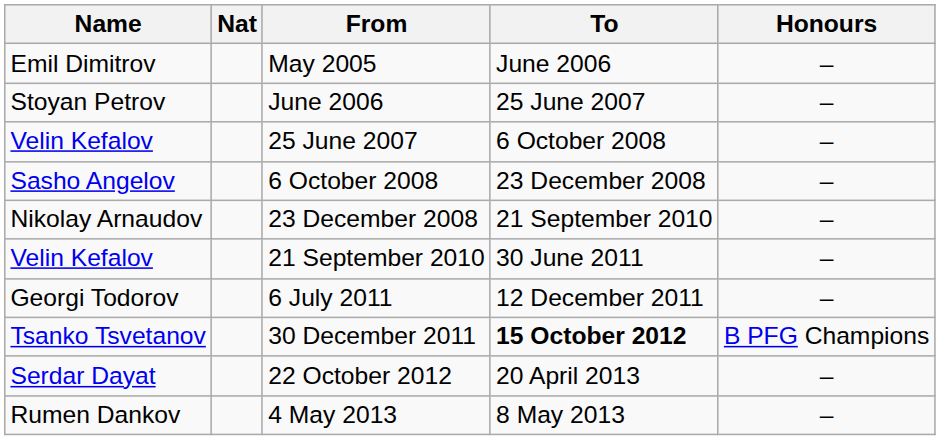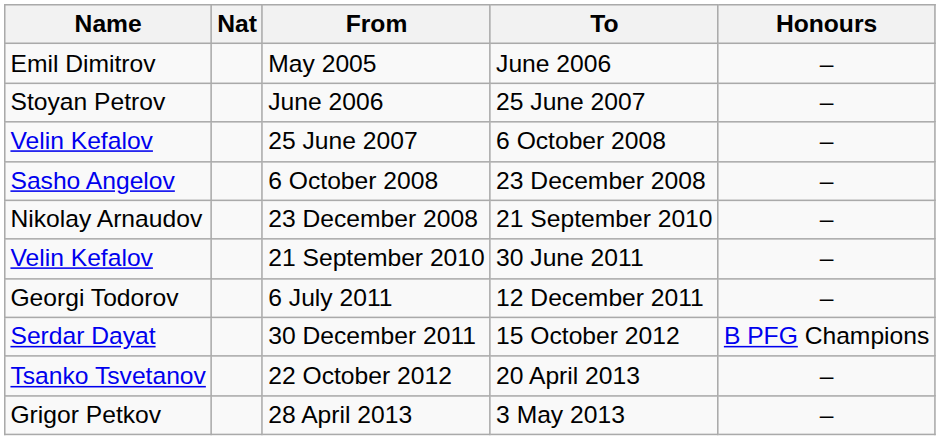 <table class="wikitable" style="text-align: center">
 <tr>
 <th rowspan="1">Name</th>
 <th rowspan="1">Nat</th>
 <th rowspan="1">From</th>
 <th rowspan="1">To</th>
 <th rowspan="1">Honours</th>
 </tr>
 <tr>
 <td align=left>Emil Dimitrov</td>
 <td></td>
 <td align=left>May 2005</td>
 <td align=left>June 2006</td>
 <td>–</td>
 </tr>
 <tr>
 <td align=left>Stoyan Petrov</td>
 <td></td>
 <td align=left>June 2006</td>
 <td align=left>25 June 2007</td>
 <td>–</td>
 </tr>
 <tr>
 <td align=left><a href='#'>Velin Kefalov</a></td>
 <td></td>
 <td align=left>25 June 2007</td>
 <td align=left>6 October 2008</td>
 <td>–</td>
 </tr>
 <tr>
 <td align=left><a href='#'>Sasho Angelov</a></td>
 <td></td>
 <td align=left>6 October 2008</td>
 <td align=left>23 December 2008</td>
 <td>–</td>
 </tr>
 <tr>
 <td align=left>Nikolay Arnaudov</td>
 <td></td>
 <td align=left>23 December 2008</td>
 <td align=left>21 September 2010</td>
 <td>–</td>
 </tr>
 <tr>
 <td align=left><a href='#'>Velin Kefalov</a></td>
 <td></td>
 <td align=left>21 September 2010</td>
 <td align=left>30 June 2011</td>
 <td>–</td>
 </tr>
 <tr>
 <td align=left>Georgi Todorov</td>
 <td></td>
 <td align=left>6 July 2011</td>
 <td align=left>12 December 2011</td>
 <td>–</td>
 </tr>
 <tr>
-<td align=left><a href='#'>Tsanko Tsvetanov</a></td>
+<td align=left><a href='#'>Serdar Dayat</a></td>
 <td></td>
 <td align=left>30 December 2011</td>
-<td align=left><strong>15 October 2012</strong></td>
+<td align=left>15 October 2012</td>
 <td><a href='#'>B PFG</a> Champions</td>
 </tr>
 <tr>
-<td align=left><a href='#'>Serdar Dayat</a></td>
+<td align=left><a href='#'>Tsanko Tsvetanov</a></td>
 <td></td>
 <td align=left>22 October 2012</td>
 <td align=left>20 April 2013</td>
 <td>–</td>
 </tr>
 <tr>
-<td align=left>Rumen Dankov</td>
+<td align=left>Grigor Petkov</td>
 <td></td>
-<td align=left>4 May 2013</td>
-<td align=left>8 May 2013</td>
+<td align=left>28 April 2013</td>
+<td align=left>3 May 2013</td>
 <td>–</td>
 </tr>
 </table>
